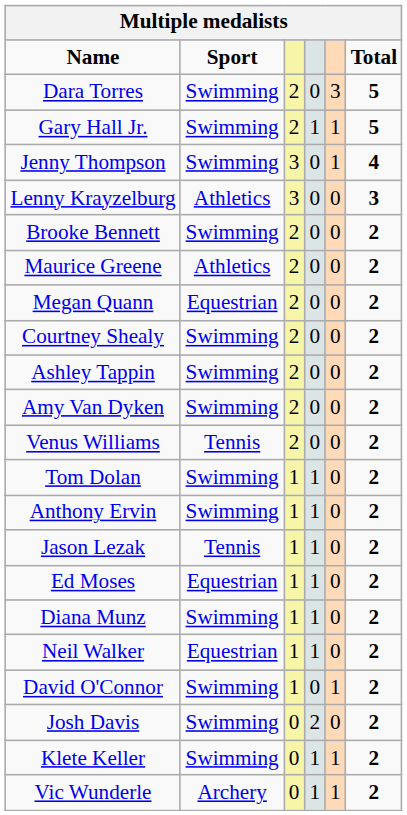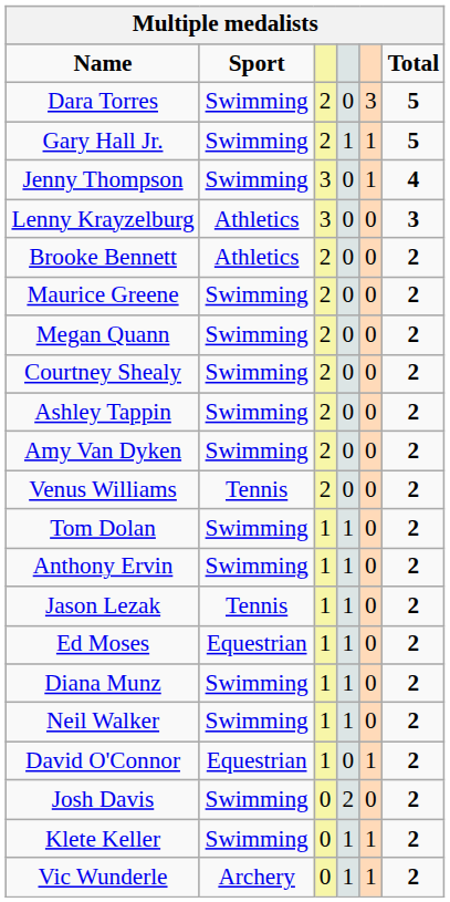 <table class=wikitable style="font-size:85%; float:right;text-align:center">
 <tr bgcolor=EFEFEF>
 <th colspan=7>Multiple medalists</th>
 </tr>
 <tr>
 <td><strong>Name</strong></td>
 <td><strong>Sport</strong></td>
 <td bgcolor=F7F6A8></td>
 <td bgcolor=DCE5E5></td>
 <td bgcolor=FFDAB9></td>
 <td><strong>Total</strong></td>
 </tr>
 <tr>
 <td><a href='#'>Dara Torres</a></td>
 <td><a href='#'>Swimming</a></td>
 <td bgcolor=F7F6A8>2</td>
 <td bgcolor=DCE5E5>0</td>
 <td bgcolor=FFDAB9>3</td>
 <td><strong>5</strong></td>
 </tr>
 <tr>
 <td><a href='#'>Gary Hall Jr.</a></td>
 <td><a href='#'>Swimming</a></td>
 <td bgcolor=F7F6A8>2</td>
 <td bgcolor=DCE5E5>1</td>
 <td bgcolor=FFDAB9>1</td>
 <td><strong>5</strong></td>
 </tr>
 <tr>
 <td><a href='#'>Jenny Thompson</a></td>
 <td><a href='#'>Swimming</a></td>
 <td bgcolor=F7F6A8>3</td>
 <td bgcolor=DCE5E5>0</td>
 <td bgcolor=FFDAB9>1</td>
 <td><strong>4</strong></td>
 </tr>
 <tr>
 <td><a href='#'>Lenny Krayzelburg</a></td>
 <td><a href='#'>Athletics</a></td>
 <td bgcolor=F7F6A8>3</td>
 <td bgcolor=DCE5E5>0</td>
 <td bgcolor=FFDAB9>0</td>
 <td><strong>3</strong></td>
 </tr>
 <tr>
 <td><a href='#'>Brooke Bennett</a></td>
+<td><a href='#'>Athletics</a></td>
+<td bgcolor=F7F6A8>2</td>
+<td bgcolor=DCE5E5>0</td>
+<td bgcolor=FFDAB9>0</td>
+<td><strong>2</strong></td>
+</tr>
+<tr>
+<td><a href='#'>Maurice Greene</a></td>
 <td><a href='#'>Swimming</a></td>
 <td bgcolor=F7F6A8>2</td>
 <td bgcolor=DCE5E5>0</td>
 <td bgcolor=FFDAB9>0</td>
 <td><strong>2</strong></td>
 </tr>
 <tr>
-<td><a href='#'>Maurice Greene</a></td>
-<td><a href='#'>Athletics</a></td>
-<td bgcolor=F7F6A8>2</td>
-<td bgcolor=DCE5E5>0</td>
-<td bgcolor=FFDAB9>0</td>
-<td><strong>2</strong></td>
-</tr>
-<tr>
 <td><a href='#'>Megan Quann</a></td>
-<td><a href='#'>Equestrian</a></td>
+<td><a href='#'>Swimming</a></td>
 <td bgcolor=F7F6A8>2</td>
 <td bgcolor=DCE5E5>0</td>
 <td bgcolor=FFDAB9>0</td>
 <td><strong>2</strong></td>
 </tr>
 <tr>
 <td><a href='#'>Courtney Shealy</a></td>
 <td><a href='#'>Swimming</a></td>
 <td bgcolor=F7F6A8>2</td>
 <td bgcolor=DCE5E5>0</td>
 <td bgcolor=FFDAB9>0</td>
 <td><strong>2</strong></td>
 </tr>
 <tr>
 <td><a href='#'>Ashley Tappin</a></td>
 <td><a href='#'>Swimming</a></td>
 <td bgcolor=F7F6A8>2</td>
 <td bgcolor=DCE5E5>0</td>
 <td bgcolor=FFDAB9>0</td>
 <td><strong>2</strong></td>
 </tr>
 <tr>
 <td><a href='#'>Amy Van Dyken</a></td>
 <td><a href='#'>Swimming</a></td>
 <td bgcolor=F7F6A8>2</td>
 <td bgcolor=DCE5E5>0</td>
 <td bgcolor=FFDAB9>0</td>
 <td><strong>2</strong></td>
 </tr>
 <tr>
 <td><a href='#'>Venus Williams</a></td>
 <td><a href='#'>Tennis</a></td>
 <td bgcolor=F7F6A8>2</td>
 <td bgcolor=DCE5E5>0</td>
 <td bgcolor=FFDAB9>0</td>
 <td><strong>2</strong></td>
 </tr>
 <tr>
 <td><a href='#'>Tom Dolan</a></td>
 <td><a href='#'>Swimming</a></td>
 <td bgcolor=F7F6A8>1</td>
 <td bgcolor=DCE5E5>1</td>
 <td bgcolor=FFDAB9>0</td>
 <td><strong>2</strong></td>
 </tr>
 <tr>
 <td><a href='#'>Anthony Ervin</a></td>
 <td><a href='#'>Swimming</a></td>
 <td bgcolor=F7F6A8>1</td>
 <td bgcolor=DCE5E5>1</td>
 <td bgcolor=FFDAB9>0</td>
 <td><strong>2</strong></td>
 </tr>
 <tr>
 <td><a href='#'>Jason Lezak</a></td>
 <td><a href='#'>Tennis</a></td>
 <td bgcolor=F7F6A8>1</td>
 <td bgcolor=DCE5E5>1</td>
 <td bgcolor=FFDAB9>0</td>
 <td><strong>2</strong></td>
 </tr>
 <tr>
 <td><a href='#'>Ed Moses</a></td>
 <td><a href='#'>Equestrian</a></td>
 <td bgcolor=F7F6A8>1</td>
 <td bgcolor=DCE5E5>1</td>
 <td bgcolor=FFDAB9>0</td>
 <td><strong>2</strong></td>
 </tr>
 <tr>
 <td><a href='#'>Diana Munz</a></td>
 <td><a href='#'>Swimming</a></td>
 <td bgcolor=F7F6A8>1</td>
 <td bgcolor=DCE5E5>1</td>
 <td bgcolor=FFDAB9>0</td>
 <td><strong>2</strong></td>
 </tr>
 <tr>
 <td><a href='#'>Neil Walker</a></td>
-<td><a href='#'>Equestrian</a></td>
+<td><a href='#'>Swimming</a></td>
 <td bgcolor=F7F6A8>1</td>
 <td bgcolor=DCE5E5>1</td>
 <td bgcolor=FFDAB9>0</td>
 <td><strong>2</strong></td>
 </tr>
 <tr>
 <td><a href='#'>David O'Connor</a></td>
-<td><a href='#'>Swimming</a></td>
+<td><a href='#'>Equestrian</a></td>
 <td bgcolor=F7F6A8>1</td>
 <td bgcolor=DCE5E5>0</td>
 <td bgcolor=FFDAB9>1</td>
 <td><strong>2</strong></td>
 </tr>
 <tr>
 <td><a href='#'>Josh Davis</a></td>
 <td><a href='#'>Swimming</a></td>
 <td bgcolor=F7F6A8>0</td>
 <td bgcolor=DCE5E5>2</td>
 <td bgcolor=FFDAB9>0</td>
 <td><strong>2</strong></td>
 </tr>
 <tr>
 <td><a href='#'>Klete Keller</a></td>
 <td><a href='#'>Swimming</a></td>
 <td bgcolor=F7F6A8>0</td>
 <td bgcolor=DCE5E5>1</td>
 <td bgcolor=FFDAB9>1</td>
 <td><strong>2</strong></td>
 </tr>
 <tr>
 <td><a href='#'>Vic Wunderle</a></td>
 <td><a href='#'>Archery</a></td>
 <td bgcolor=F7F6A8>0</td>
 <td bgcolor=DCE5E5>1</td>
 <td bgcolor=FFDAB9>1</td>
 <td><strong>2</strong></td>
 </tr>
 </table>
